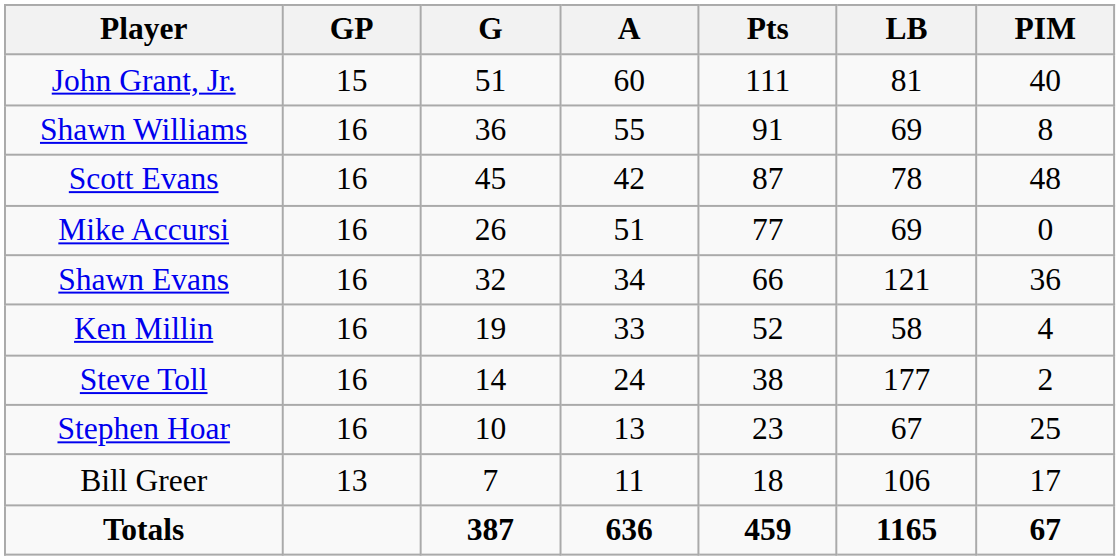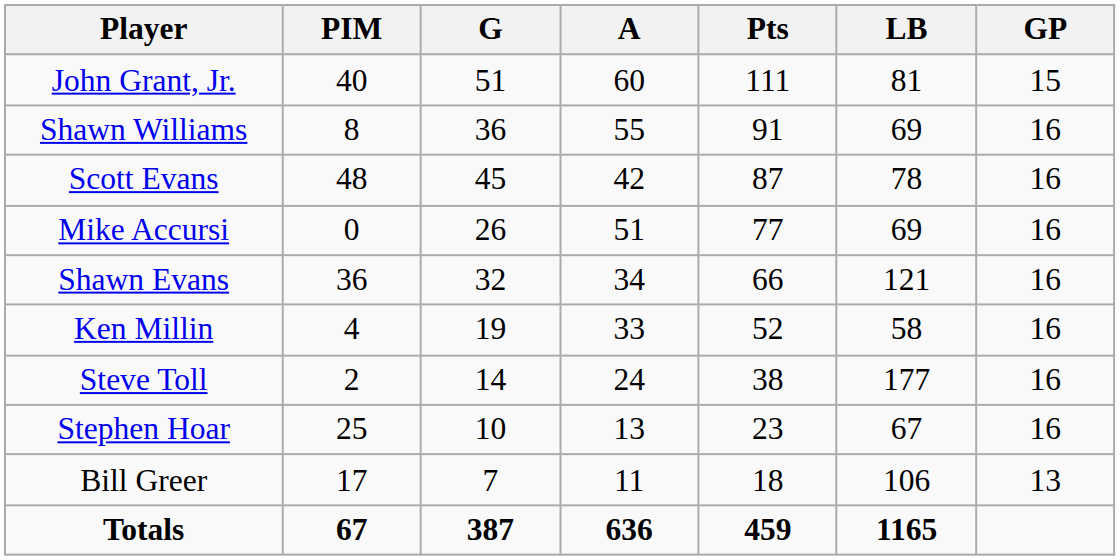 <table class="wikitable sortable">
 <tr align=center>
 <th width="20%">Player</th>
-<th width="10%">GP</th>
+<th width="10%">PIM</th>
 <th width="10%">G</th>
 <th width="10%">A</th>
 <th width="10%">Pts</th>
 <th width="10%">LB</th>
-<th width="10%">PIM</th>
+<th width="10%">GP</th>
 </tr>
 <tr align=center>
 <td><a href='#'>John Grant, Jr.</a></td>
-<td>15</td>
+<td>40</td>
 <td>51</td>
 <td>60</td>
 <td>111</td>
 <td>81</td>
-<td>40</td>
+<td>15</td>
 </tr>
 <tr align=center>
 <td><a href='#'>Shawn Williams</a></td>
-<td>16</td>
+<td>8</td>
 <td>36</td>
 <td>55</td>
 <td>91</td>
 <td>69</td>
-<td>8</td>
+<td>16</td>
 </tr>
 <tr align=center>
 <td><a href='#'>Scott Evans</a></td>
-<td>16</td>
+<td>48</td>
 <td>45</td>
 <td>42</td>
 <td>87</td>
 <td>78</td>
-<td>48</td>
+<td>16</td>
 </tr>
 <tr align=center>
 <td><a href='#'>Mike Accursi</a></td>
-<td>16</td>
+<td>0</td>
 <td>26</td>
 <td>51</td>
 <td>77</td>
 <td>69</td>
-<td>0</td>
+<td>16</td>
 </tr>
 <tr align=center>
 <td><a href='#'>Shawn Evans</a></td>
-<td>16</td>
+<td>36</td>
 <td>32</td>
 <td>34</td>
 <td>66</td>
 <td>121</td>
-<td>36</td>
+<td>16</td>
 </tr>
 <tr align=center>
 <td><a href='#'>Ken Millin</a></td>
-<td>16</td>
+<td>4</td>
 <td>19</td>
 <td>33</td>
 <td>52</td>
 <td>58</td>
-<td>4</td>
+<td>16</td>
 </tr>
 <tr align=center>
 <td><a href='#'>Steve Toll</a></td>
-<td>16</td>
+<td>2</td>
 <td>14</td>
 <td>24</td>
 <td>38</td>
 <td>177</td>
-<td>2</td>
+<td>16</td>
 </tr>
 <tr align=center>
 <td><a href='#'>Stephen Hoar</a></td>
-<td>16</td>
+<td>25</td>
 <td>10</td>
 <td>13</td>
 <td>23</td>
 <td>67</td>
-<td>25</td>
+<td>16</td>
 </tr>
 <tr align=center>
 <td>Bill Greer</td>
-<td>13</td>
+<td>17</td>
 <td>7</td>
 <td>11</td>
 <td>18</td>
 <td>106</td>
-<td>17</td>
+<td>13</td>
 </tr>
 <tr align=center>
 <td><strong>Totals</strong></td>
-<td></td>
+<td><strong>67</strong></td>
 <td><strong>387</strong></td>
 <td><strong>636</strong></td>
 <td><strong>459</strong></td>
 <td><strong>1165</strong></td>
-<td><strong>67</strong></td>
+<td></td>
 </tr>
 </table>
